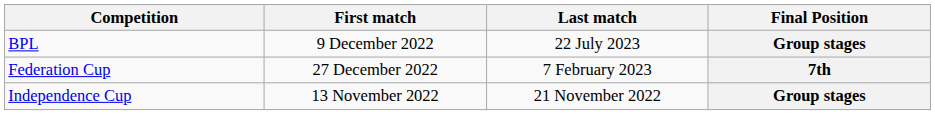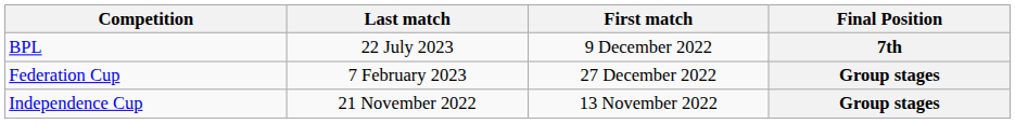 <table class="wikitable" style="text-align:center; width:900px; font-size="80%";">
 <tr>
 <th style="text-align:center; width:200px;">Competition</th>
+<th style="text-align:center; width:170px;">Last match</th>
 <th style="text-align:center; width:170px;">First match</th>
-<th style="text-align:center; width:170px;">Last match</th>
 <th style="text-align:center; width:170px;">Final Position</th>
 </tr>
 <tr>
 <td style="text-align:left;"><a href='#'>BPL</a></td>
+<td>22 July 2023</td>
 <td>9 December 2022</td>
-<td>22 July 2023</td>
+<th>7th</th>
+</tr>
+<tr>
+<td style="text-align:left;"><a href='#'>Federation Cup</a></td>
+<td>7 February 2023</td>
+<td>27 December  2022</td>
 <th>Group stages</th>
 </tr>
 <tr>
-<td style="text-align:left;"><a href='#'>Federation Cup</a></td>
-<td>27 December  2022</td>
-<td>7 February 2023</td>
-<th>7th</th>
-</tr>
-<tr>
 <td style="text-align:left;"><a href='#'>Independence Cup</a></td>
+<td>21 November 2022</td>
 <td>13 November 2022</td>
-<td>21 November 2022</td>
 <th>Group stages</th>
 </tr>
 </table>
